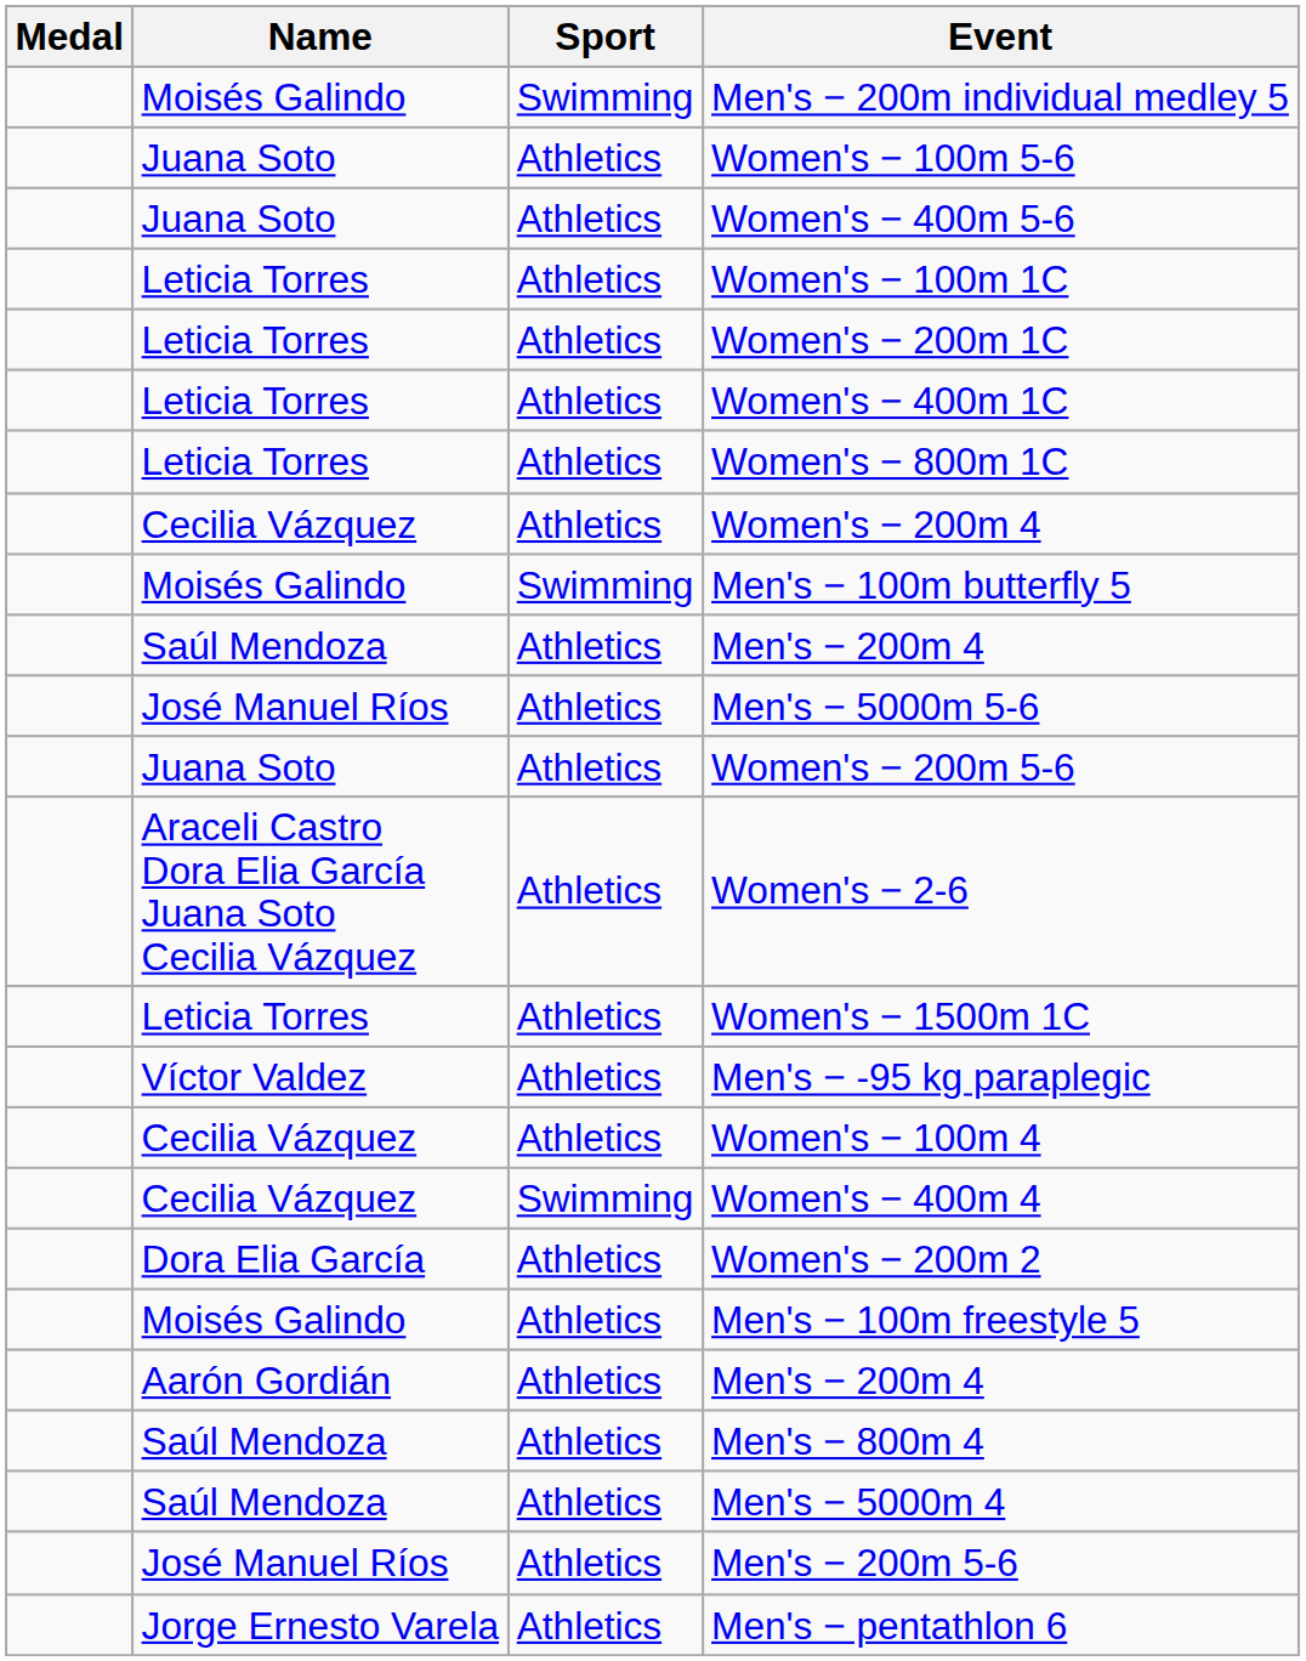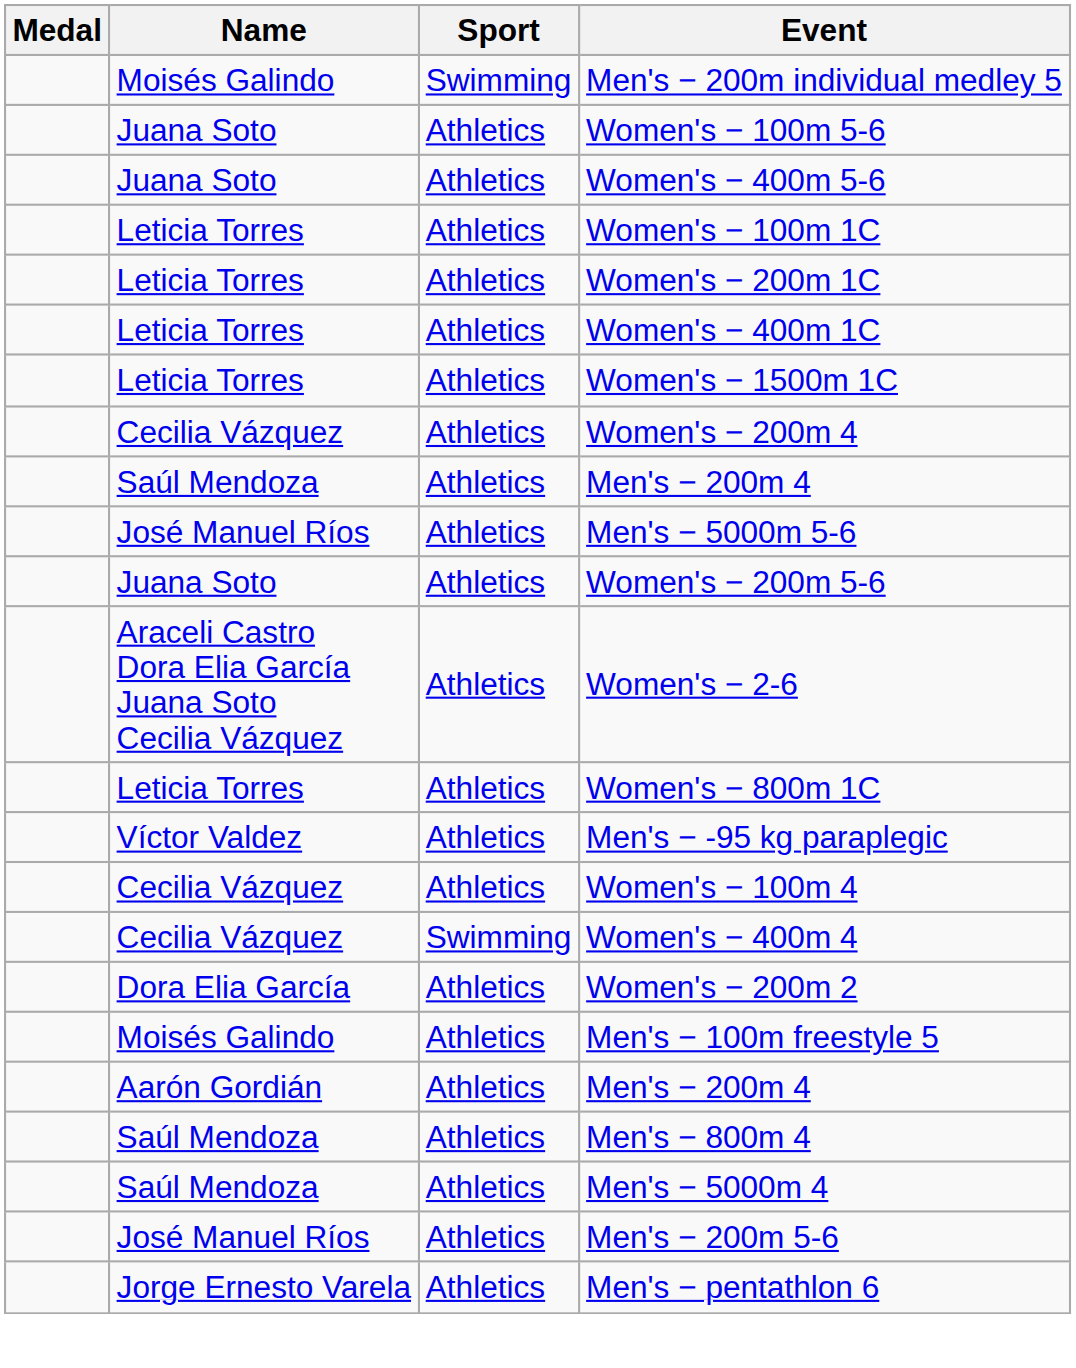 <table class="wikitable sortable" style="font-size: 95%">
 <tr>
 <th>Medal</th>
 <th>Name</th>
 <th>Sport</th>
 <th>Event</th>
 </tr>
 <tr>
 <td></td>
 <td><a href='#'>Moisés Galindo</a></td>
 <td><a href='#'>Swimming</a></td>
 <td><a href='#'>Men's − 200m individual medley 5</a></td>
 </tr>
 <tr>
 <td></td>
 <td><a href='#'>Juana Soto</a></td>
 <td><a href='#'>Athletics</a></td>
 <td><a href='#'>Women's − 100m 5-6</a></td>
 </tr>
 <tr>
 <td></td>
 <td><a href='#'>Juana Soto</a></td>
 <td><a href='#'>Athletics</a></td>
 <td><a href='#'>Women's − 400m 5-6</a></td>
 </tr>
 <tr>
 <td></td>
 <td><a href='#'>Leticia Torres</a></td>
 <td><a href='#'>Athletics</a></td>
 <td><a href='#'>Women's − 100m 1C</a></td>
 </tr>
 <tr>
 <td></td>
 <td><a href='#'>Leticia Torres</a></td>
 <td><a href='#'>Athletics</a></td>
 <td><a href='#'>Women's − 200m 1C</a></td>
 </tr>
 <tr>
 <td></td>
 <td><a href='#'>Leticia Torres</a></td>
 <td><a href='#'>Athletics</a></td>
 <td><a href='#'>Women's − 400m 1C</a></td>
 </tr>
 <tr>
 <td></td>
 <td><a href='#'>Leticia Torres</a></td>
 <td><a href='#'>Athletics</a></td>
-<td><a href='#'>Women's − 800m 1C</a></td>
+<td><a href='#'>Women's − 1500m 1C</a></td>
 </tr>
 <tr>
 <td></td>
 <td><a href='#'>Cecilia Vázquez</a></td>
 <td><a href='#'>Athletics</a></td>
 <td><a href='#'>Women's − 200m 4</a></td>
-</tr>
-<tr>
-<td></td>
-<td><a href='#'>Moisés Galindo</a></td>
-<td><a href='#'>Swimming</a></td>
-<td><a href='#'>Men's − 100m butterfly 5</a></td>
 </tr>
 <tr>
 <td></td>
 <td><a href='#'>Saúl Mendoza</a></td>
 <td><a href='#'>Athletics</a></td>
 <td><a href='#'>Men's − 200m 4</a></td>
 </tr>
 <tr>
 <td></td>
 <td><a href='#'>José Manuel Ríos</a></td>
 <td><a href='#'>Athletics</a></td>
 <td><a href='#'>Men's − 5000m 5-6</a></td>
 </tr>
 <tr>
 <td></td>
 <td><a href='#'>Juana Soto</a></td>
 <td><a href='#'>Athletics</a></td>
 <td><a href='#'>Women's − 200m 5-6</a></td>
 </tr>
 <tr>
 <td></td>
 <td><a href='#'>Araceli Castro</a> <br> <a href='#'>Dora Elia García</a> <br> <a href='#'>Juana Soto</a> <br> <a href='#'>Cecilia Vázquez</a></td>
 <td><a href='#'>Athletics</a></td>
 <td><a href='#'>Women's −  2-6</a></td>
 </tr>
 <tr>
 <td></td>
 <td><a href='#'>Leticia Torres</a></td>
 <td><a href='#'>Athletics</a></td>
-<td><a href='#'>Women's − 1500m 1C</a></td>
+<td><a href='#'>Women's − 800m 1C</a></td>
 </tr>
 <tr>
 <td></td>
 <td><a href='#'>Víctor Valdez</a></td>
 <td><a href='#'>Athletics</a></td>
 <td><a href='#'>Men's − -95 kg paraplegic</a></td>
 </tr>
 <tr>
 <td></td>
 <td><a href='#'>Cecilia Vázquez</a></td>
 <td><a href='#'>Athletics</a></td>
 <td><a href='#'>Women's − 100m 4</a></td>
 </tr>
 <tr>
 <td></td>
 <td><a href='#'>Cecilia Vázquez</a></td>
 <td><a href='#'>Swimming</a></td>
 <td><a href='#'>Women's − 400m 4</a></td>
 </tr>
 <tr>
 <td></td>
 <td><a href='#'>Dora Elia García</a></td>
 <td><a href='#'>Athletics</a></td>
 <td><a href='#'>Women's − 200m 2</a></td>
 </tr>
 <tr>
 <td></td>
 <td><a href='#'>Moisés Galindo</a></td>
 <td><a href='#'>Athletics</a></td>
 <td><a href='#'>Men's − 100m freestyle 5</a></td>
 </tr>
 <tr>
 <td></td>
 <td><a href='#'>Aarón Gordián</a></td>
 <td><a href='#'>Athletics</a></td>
 <td><a href='#'>Men's − 200m 4</a></td>
 </tr>
 <tr>
 <td></td>
 <td><a href='#'>Saúl Mendoza</a></td>
 <td><a href='#'>Athletics</a></td>
 <td><a href='#'>Men's − 800m 4</a></td>
 </tr>
 <tr>
 <td></td>
 <td><a href='#'>Saúl Mendoza</a></td>
 <td><a href='#'>Athletics</a></td>
 <td><a href='#'>Men's − 5000m 4</a></td>
 </tr>
 <tr>
 <td></td>
 <td><a href='#'>José Manuel Ríos</a></td>
 <td><a href='#'>Athletics</a></td>
 <td><a href='#'>Men's − 200m 5-6</a></td>
 </tr>
 <tr>
 <td></td>
 <td><a href='#'>Jorge Ernesto Varela</a></td>
 <td><a href='#'>Athletics</a></td>
 <td><a href='#'>Men's − pentathlon 6</a></td>
 </tr>
 </table>
